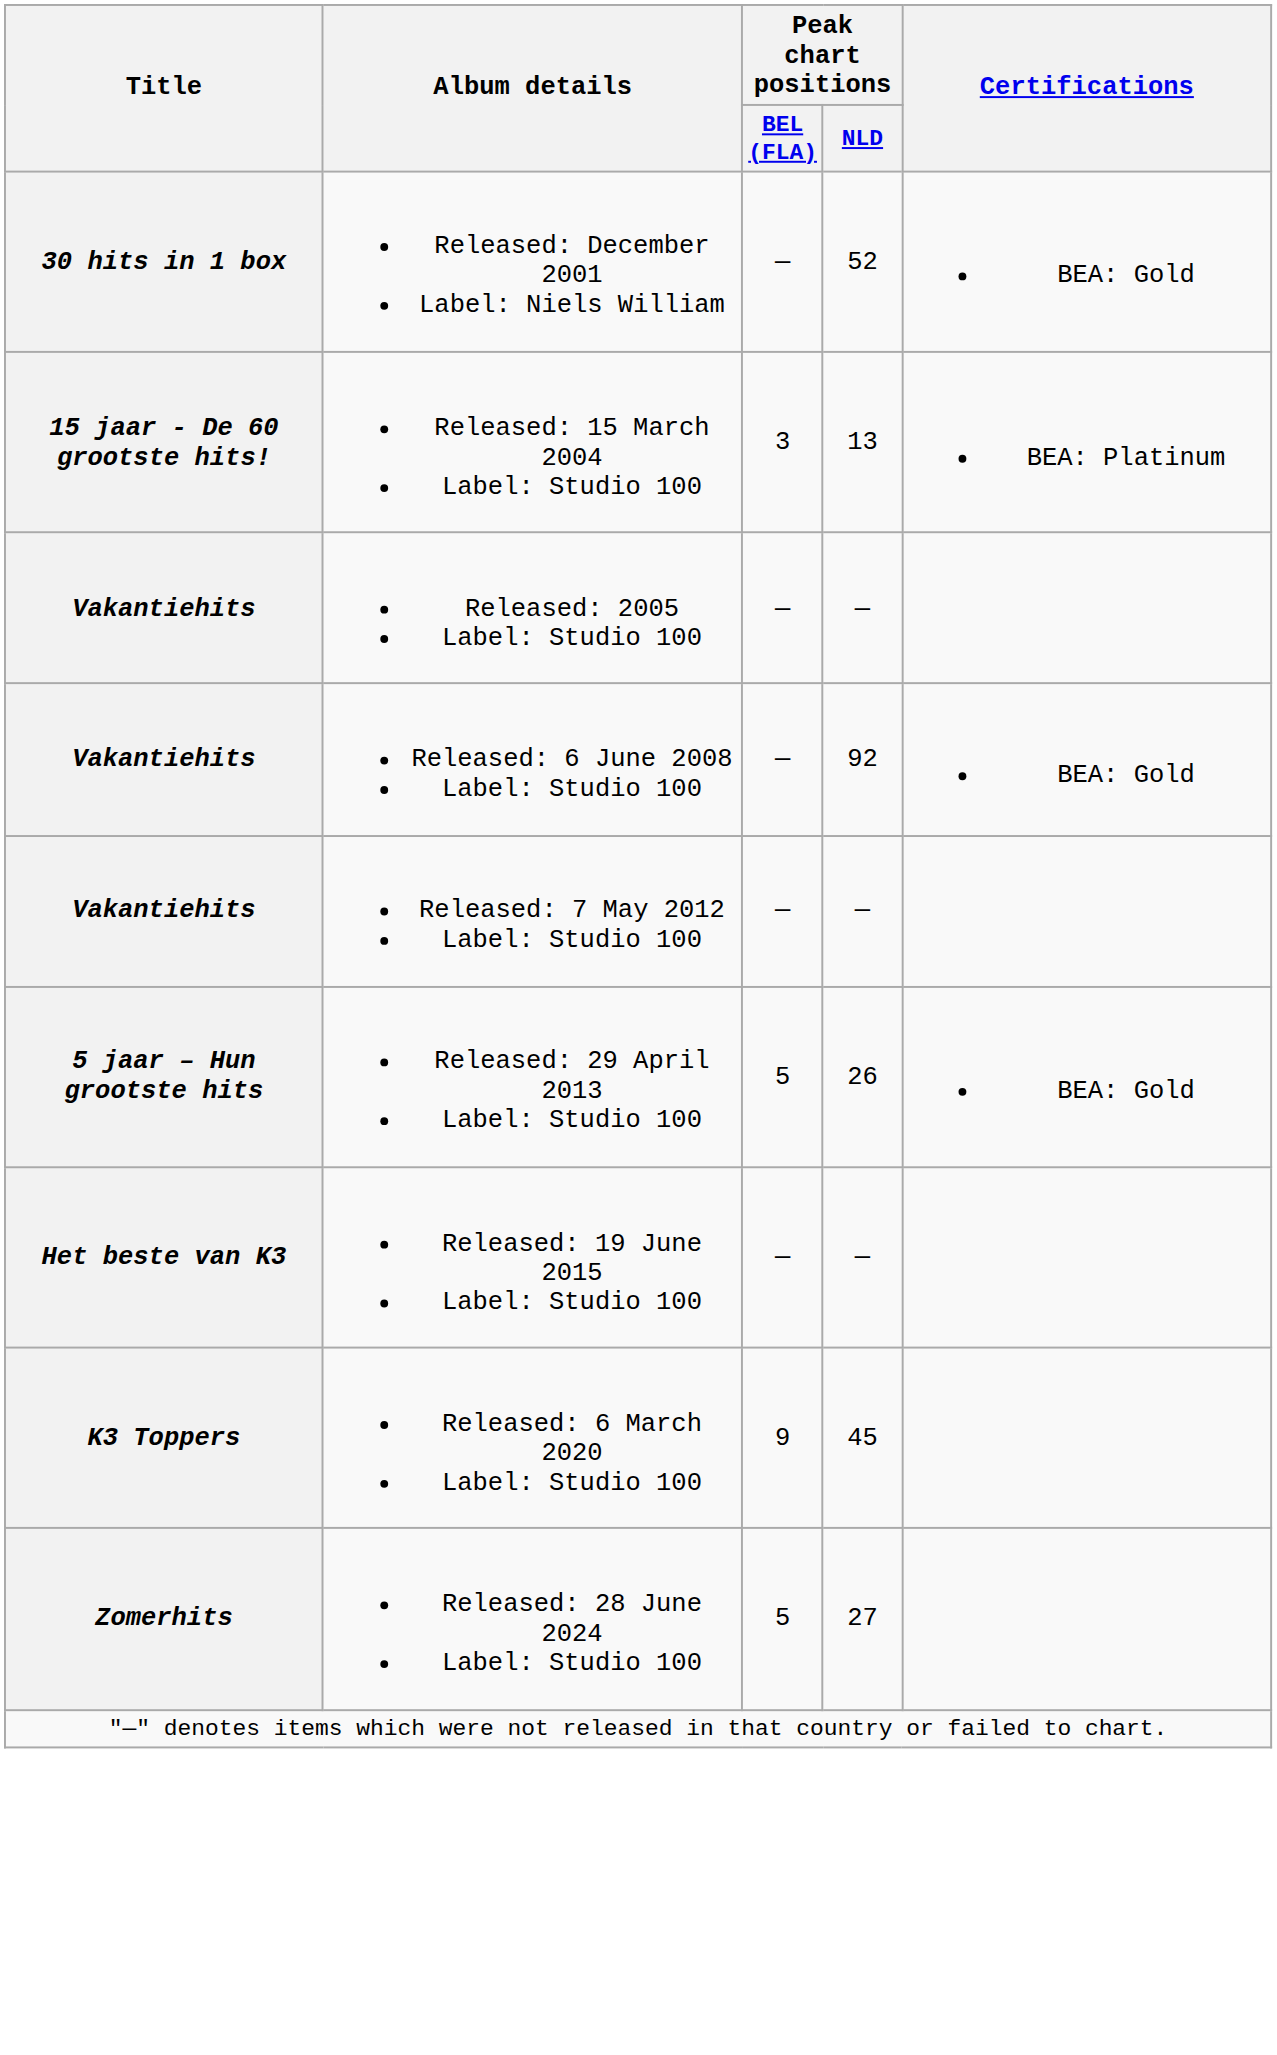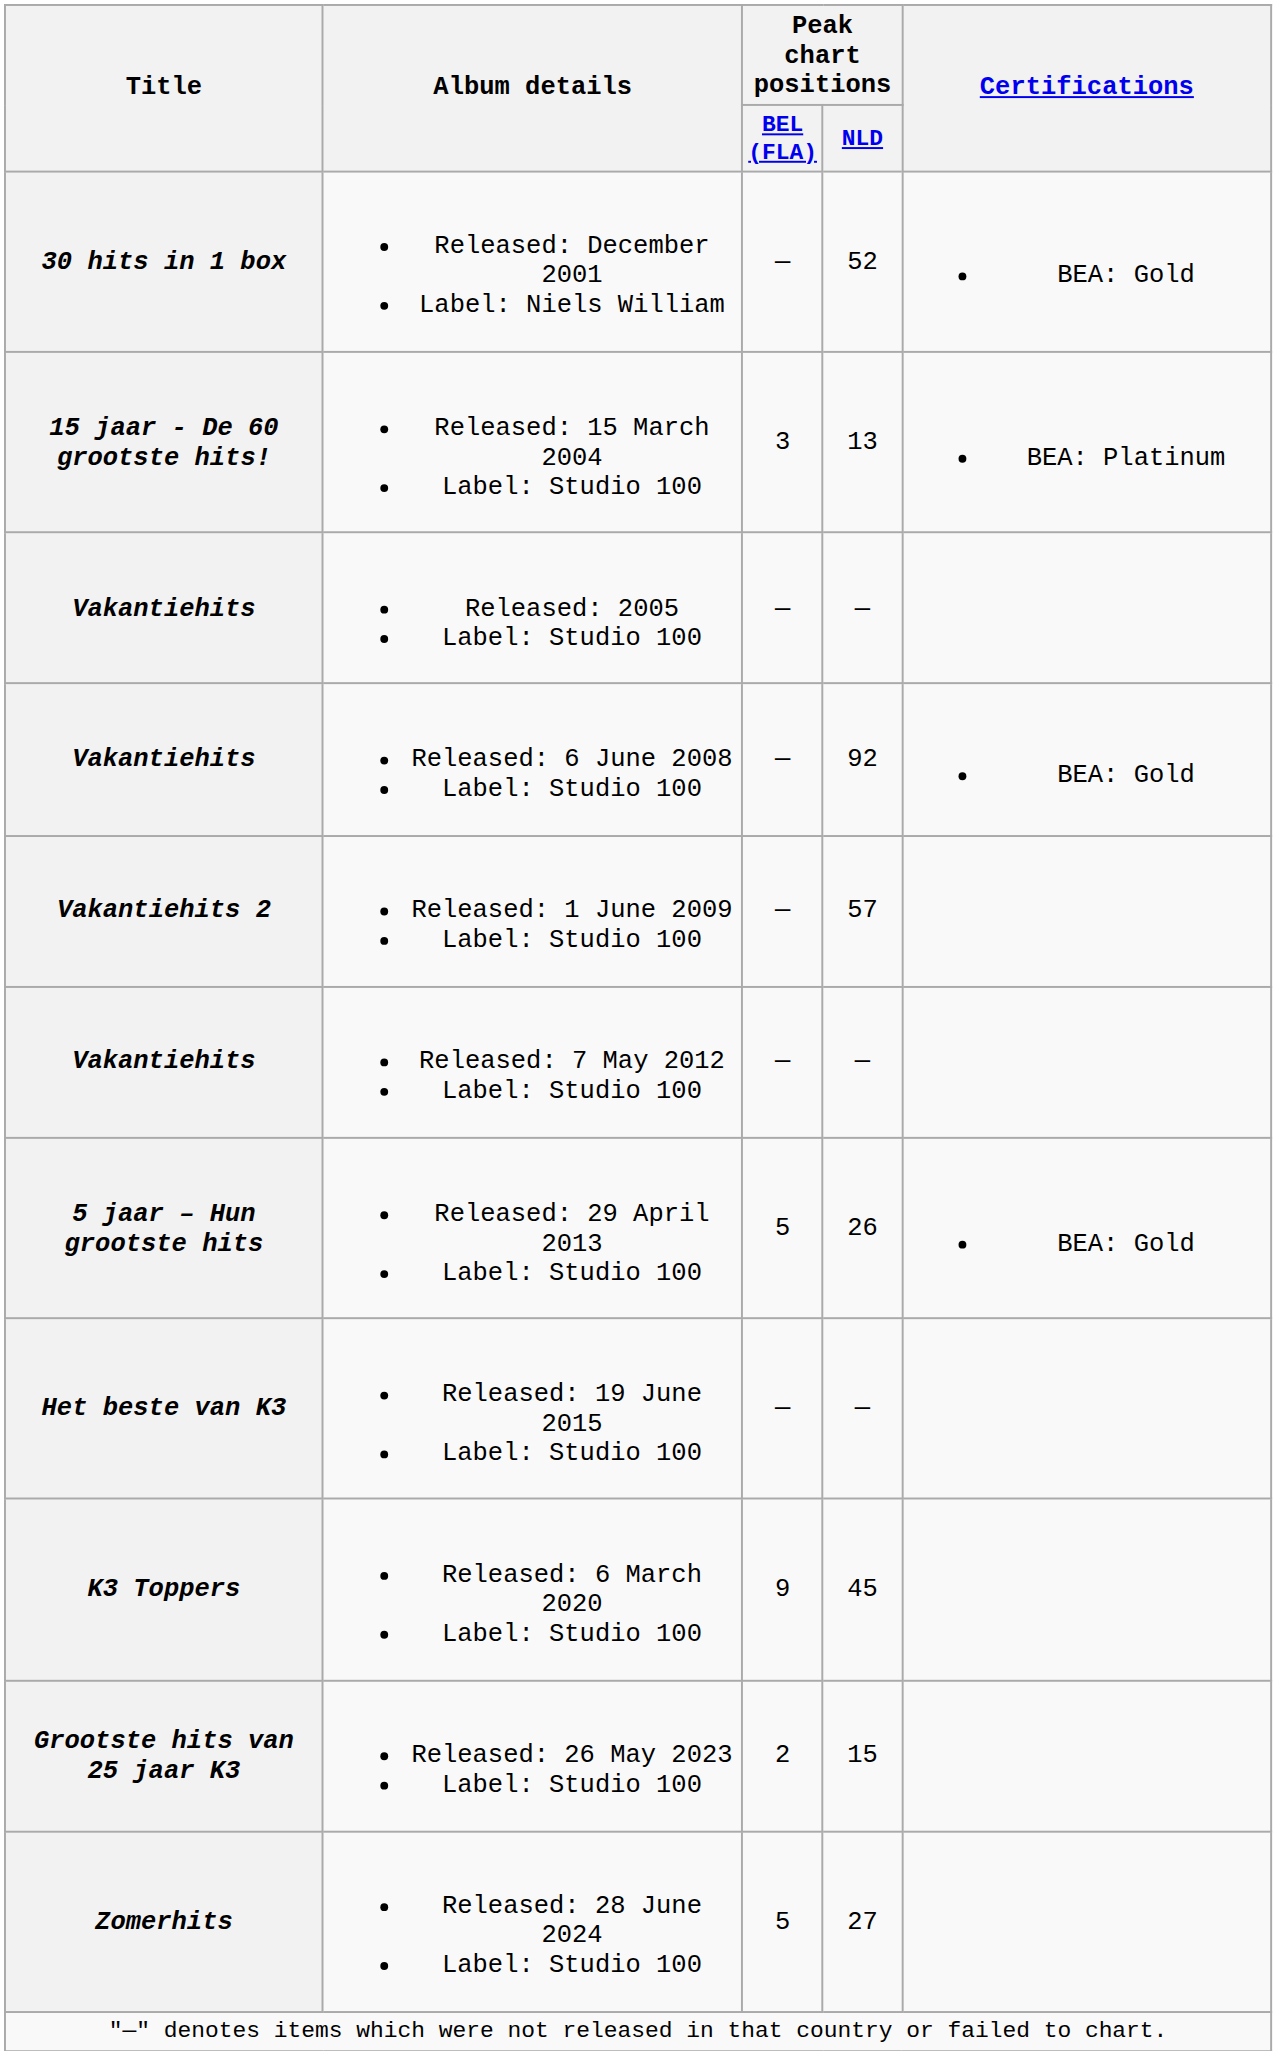 <table class="wikitable plainrowheaders" style="text-align:center;" border="1">
 <tr>
 <th scope="col" rowspan="2" style="width:12em;">Title</th>
 <th scope="col" rowspan="2" style="width:16em;">Album details</th>
 <th scope="col" colspan="2">Peak chart positions</th>
 <th scope="col" rowspan="2" style="width:14em;"><a href='#'>Certifications</a></th>
 </tr>
 <tr>
 <th scope="col" style="width:3em;font-size:90%;"><a href='#'>BEL<br>(FLA)</a><br></th>
 <th scope="col" style="width:3em;font-size:90%;"><a href='#'>NLD</a><br></th>
 </tr>
 <tr>
 <th scope="row"><em>30 hits in 1 box</em></th>
 <td><br><ul><li>Released: December 2001</li><li>Label: Niels William</li></ul></td>
 <td>—</td>
 <td>52</td>
 <td><br><ul><li>BEA: Gold</li></ul></td>
 </tr>
 <tr>
 <th scope="row"><em>15 jaar - De 60 grootste hits!</em></th>
 <td><br><ul><li>Released: 15 March 2004</li><li>Label: Studio 100</li></ul></td>
 <td>3</td>
 <td>13</td>
 <td><br><ul><li>BEA: Platinum</li></ul></td>
 </tr>
 <tr>
 <th scope="row"><em>Vakantiehits</em></th>
 <td><br><ul><li>Released: 2005</li><li>Label: Studio 100</li></ul></td>
 <td>—</td>
 <td>—</td>
 <td></td>
 </tr>
 <tr>
 <th scope="row"><em>Vakantiehits</em></th>
 <td><br><ul><li>Released: 6 June 2008</li><li>Label: Studio 100</li></ul></td>
 <td>—</td>
 <td>92</td>
 <td><br><ul><li>BEA: Gold</li></ul></td>
 </tr>
 <tr>
+<th scope="row"><em>Vakantiehits 2</em></th>
+<td><br><ul><li>Released: 1 June 2009</li><li>Label: Studio 100</li></ul></td>
+<td>—</td>
+<td>57</td>
+<td></td>
+</tr>
+<tr>
 <th scope="row"><em>Vakantiehits</em></th>
 <td><br><ul><li>Released: 7 May 2012</li><li>Label: Studio 100</li></ul></td>
 <td>—</td>
 <td>—</td>
 <td></td>
 </tr>
 <tr>
 <th scope="row"><em>5 jaar – Hun grootste hits</em></th>
 <td><br><ul><li>Released: 29 April 2013</li><li>Label: Studio 100</li></ul></td>
 <td>5</td>
 <td>26</td>
 <td><br><ul><li>BEA: Gold</li></ul></td>
 </tr>
 <tr>
 <th scope="row"><em>Het beste van K3</em></th>
 <td><br><ul><li>Released: 19 June 2015</li><li>Label: Studio 100</li></ul></td>
 <td>—</td>
 <td>—</td>
 <td></td>
 </tr>
 <tr>
 <th scope="row"><em>K3 Toppers</em></th>
 <td><br><ul><li>Released: 6 March 2020</li><li>Label: Studio 100</li></ul></td>
 <td>9</td>
 <td>45</td>
 <td></td>
 </tr>
 <tr>
+<th scope="row"><em>Grootste hits van 25 jaar K3</em></th>
+<td><br><ul><li>Released: 26 May 2023</li><li>Label: Studio 100</li></ul></td>
+<td>2</td>
+<td>15</td>
+<td></td>
+</tr>
+<tr>
 <th scope="row"><em>Zomerhits</em></th>
 <td><br><ul><li>Released: 28 June 2024</li><li>Label: Studio 100</li></ul></td>
 <td>5</td>
 <td>27</td>
 <td></td>
 </tr>
 <tr>
 <td colspan="5" align="center" style="font-size:90%;">"—" denotes items which were not released in that country or failed to chart.</td>
 </tr>
 </table>
